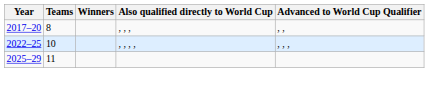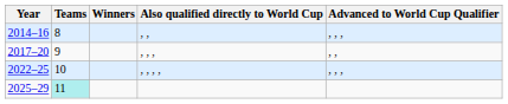 <table class="wikitable">
 <tr>
 <th>Year</th>
 <th>Teams</th>
 <th>Winners</th>
 <th>Also qualified directly to World Cup</th>
 <th>Advanced to World Cup Qualifier</th>
 </tr>
+<tr style="background:#ddeeff">
+<td><a href='#'>2014–16</a></td>
+<td>8</td>
+<td></td>
+<td>, , </td>
+<td>, , , </td>
+</tr>
 <tr>
 <td><a href='#'>2017–20</a></td>
-<td>8</td>
+<td>9</td>
 <td></td>
 <td>, , , </td>
 <td>, , </td>
 </tr>
 <tr style="background:#ddeeff">
 <td><a href='#'>2022–25</a></td>
 <td>10</td>
 <td></td>
 <td>, , , , </td>
 <td>, , , </td>
 </tr>
 <tr>
 <td><a href='#'>2025–29</a></td>
-<td>11</td>
+<td style="background: paleturquoise;">11</td>
 <td></td>
 <td></td>
 <td></td>
 </tr>
 </table>
